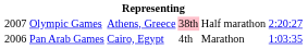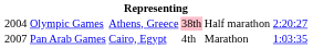 <table>
 <tr>
 <th colspan="6">Representing </th>
 </tr>
 <tr>
-<td>2007</td>
+<td>2004</td>
 <td><a href='#'>Olympic Games</a></td>
 <td><a href='#'>Athens, Greece</a></td>
 <td style="background: pink;">38th</td>
 <td>Half marathon</td>
 <td><a href='#'>2:20:27</a></td>
 </tr>
 <tr>
-<td>2006</td>
+<td>2007</td>
 <td><a href='#'>Pan Arab Games</a></td>
 <td><a href='#'>Cairo, Egypt</a></td>
 <td>4th</td>
 <td>Marathon</td>
 <td><a href='#'>1:03:35</a></td>
 </tr>
 </table>
